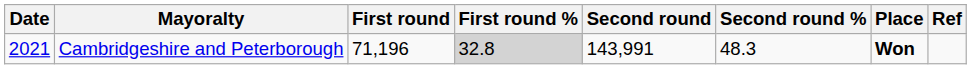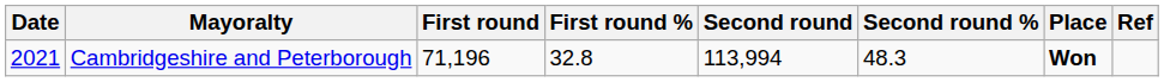 <table class="wikitable">
 <tr>
 <th>Date</th>
 <th>Mayoralty</th>
 <th>First round</th>
 <th>First round %</th>
 <th>Second round</th>
 <th>Second round %</th>
 <th>Place</th>
 <th>Ref</th>
 </tr>
 <tr>
 <td><a href='#'>2021</a></td>
 <td><a href='#'>Cambridgeshire and Peterborough</a></td>
 <td>71,196</td>
-<td style="background: lightgrey;">32.8</td>
-<td>143,991</td>
+<td>32.8</td>
+<td>113,994</td>
 <td>48.3</td>
 <td><strong>Won</strong></td>
 <td></td>
 </tr>
 </table>
